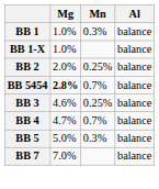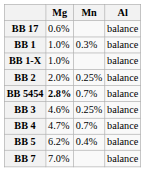 <table class="wikitable">
 <tr>
 <th></th>
 <th>Mg</th>
 <th>Mn</th>
 <th>Al</th>
+</tr>
+<tr>
+<th>BB 17</th>
+<td>0.6%</td>
+<td></td>
+<td>balance</td>
 </tr>
 <tr>
 <th>BB 1</th>
 <td>1.0%</td>
 <td>0.3%</td>
 <td>balance</td>
 </tr>
 <tr>
 <th>BB 1-X</th>
 <td>1.0%</td>
 <td></td>
 <td>balance</td>
 </tr>
 <tr>
 <th>BB 2</th>
 <td>2.0%</td>
 <td>0.25%</td>
 <td>balance</td>
 </tr>
 <tr>
 <th>BB 5454</th>
 <td><strong>2.8%</strong></td>
 <td>0.7%</td>
 <td>balance</td>
 </tr>
 <tr>
 <th>BB 3</th>
 <td>4.6%</td>
 <td>0.25%</td>
 <td>balance</td>
 </tr>
 <tr>
 <th>BB 4</th>
 <td>4.7%</td>
 <td>0.7%</td>
 <td>balance</td>
 </tr>
 <tr>
 <th>BB 5</th>
-<td>5.0%</td>
-<td>0.3%</td>
+<td>6.2%</td>
+<td>0.4%</td>
 <td>balance</td>
 </tr>
 <tr>
 <th>BB 7</th>
 <td>7.0%</td>
 <td></td>
 <td>balance</td>
 </tr>
 </table>
